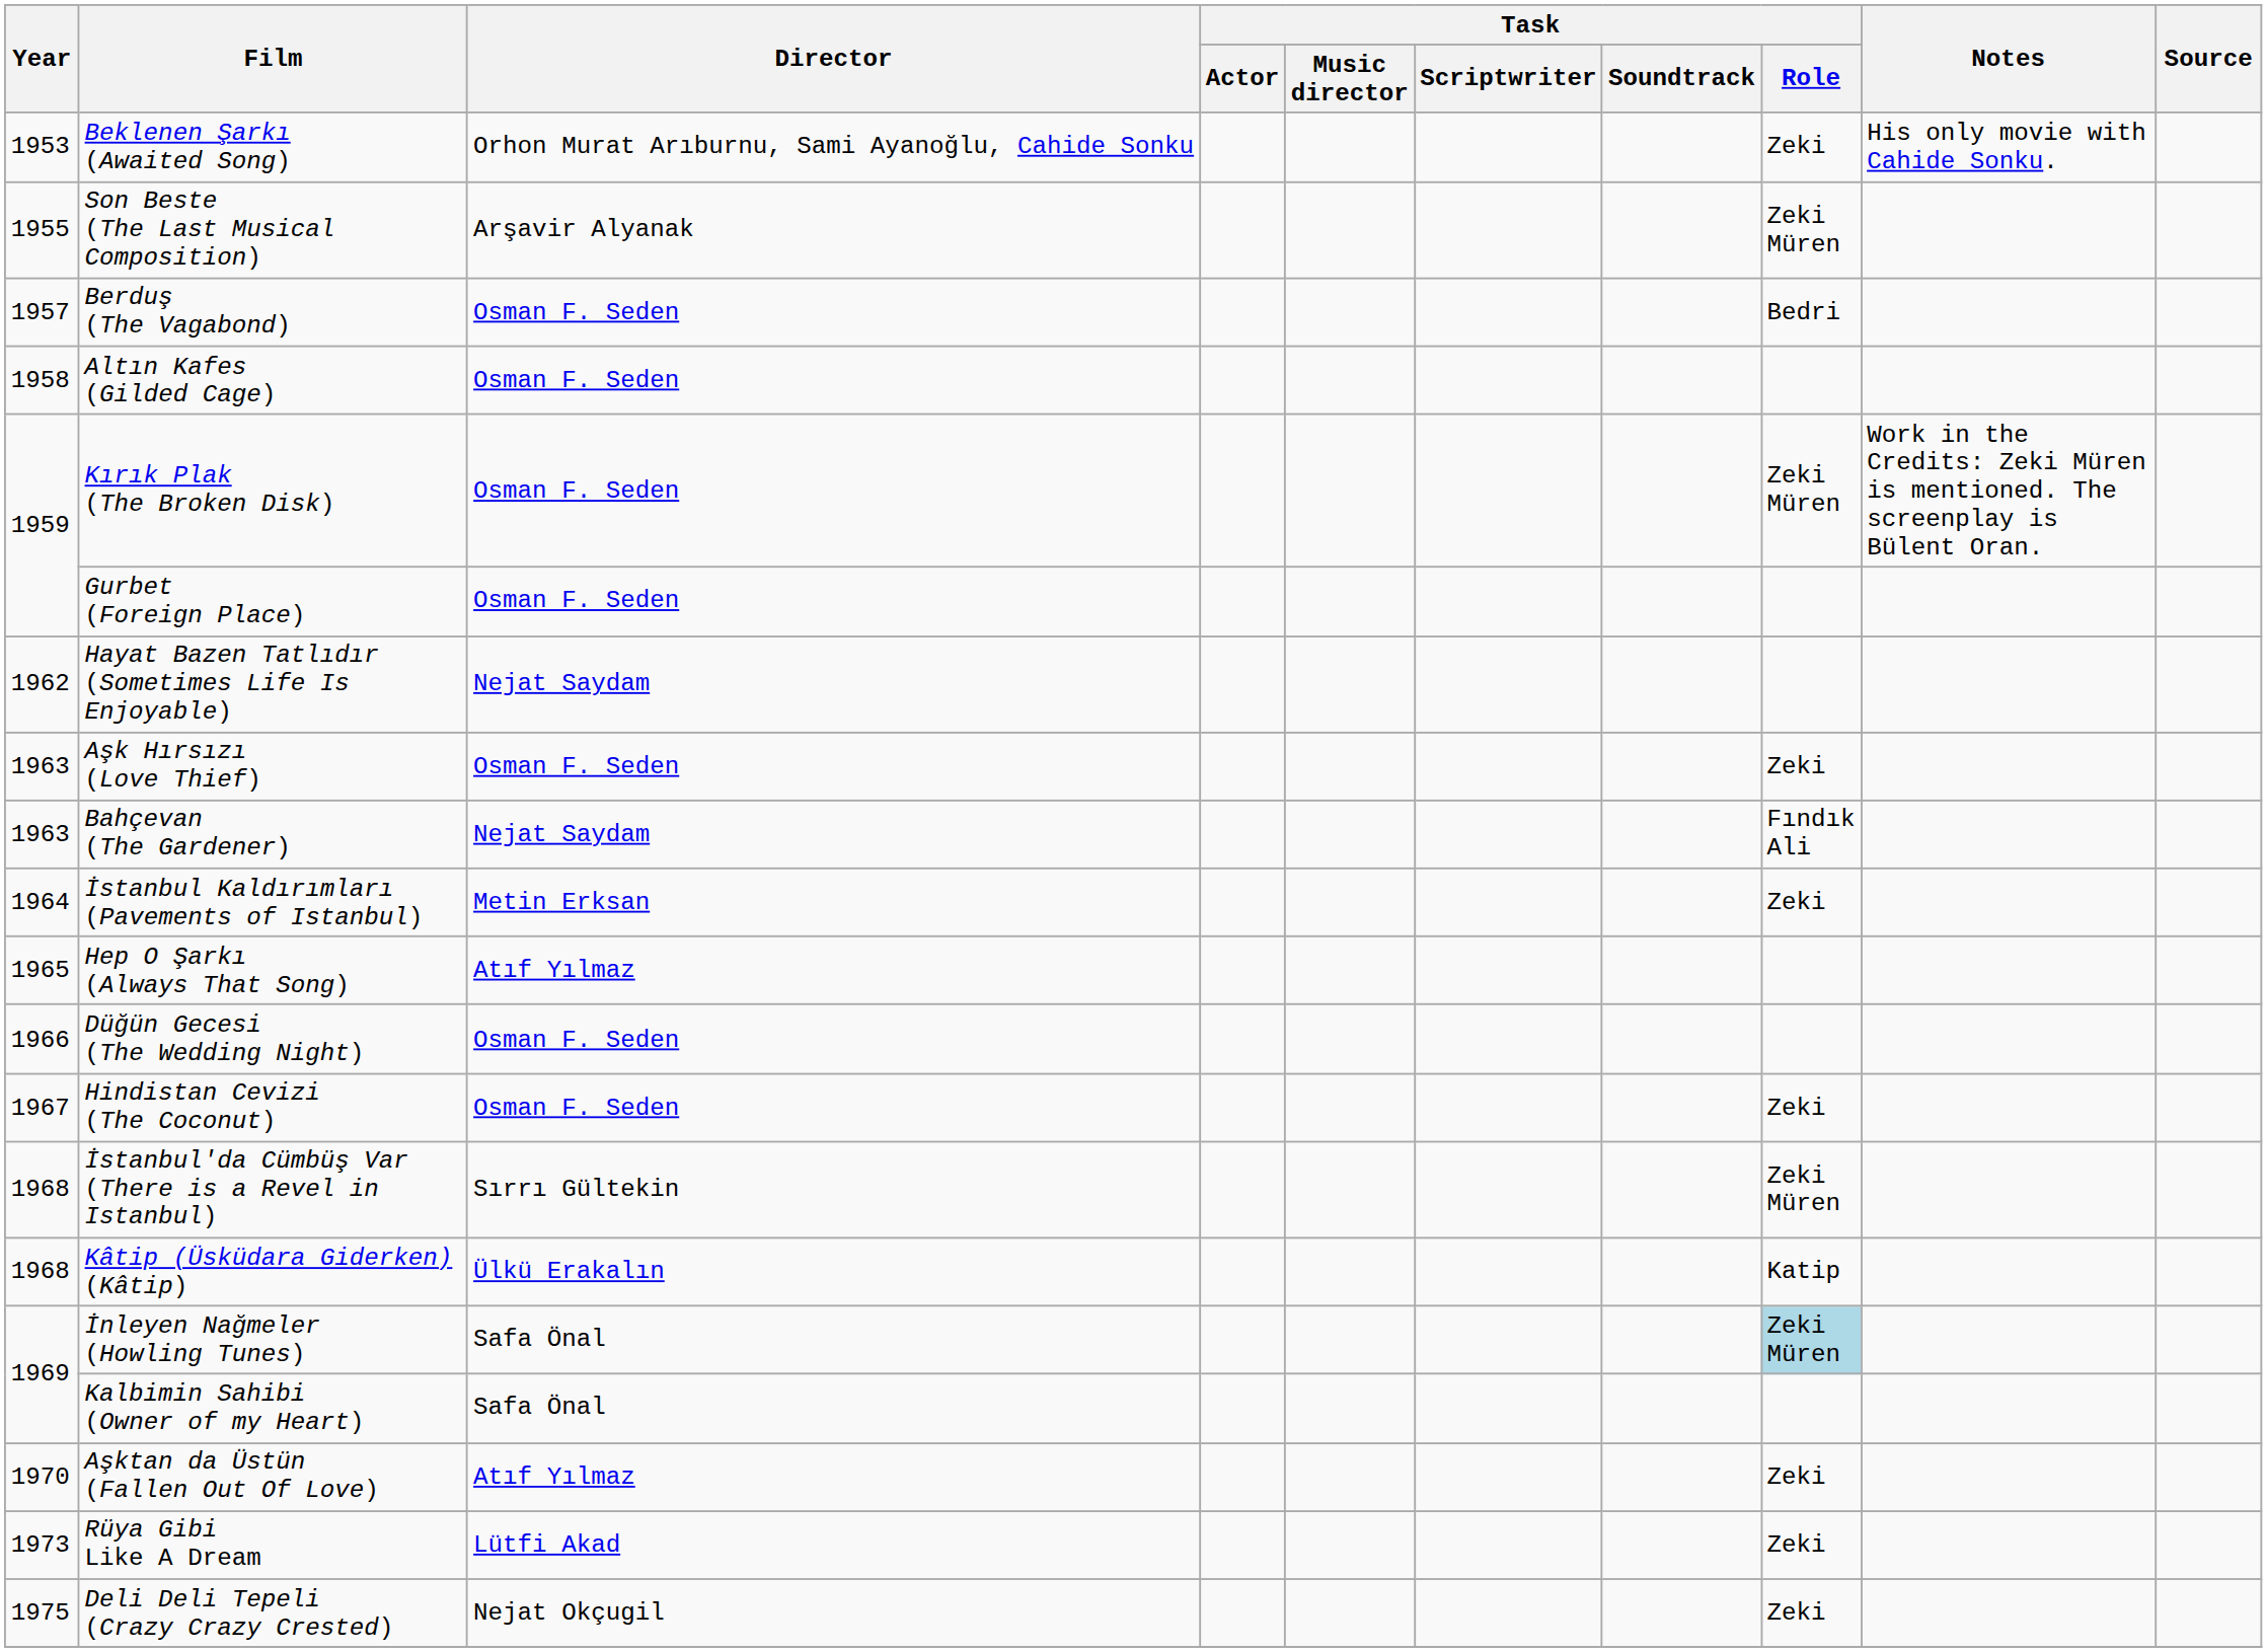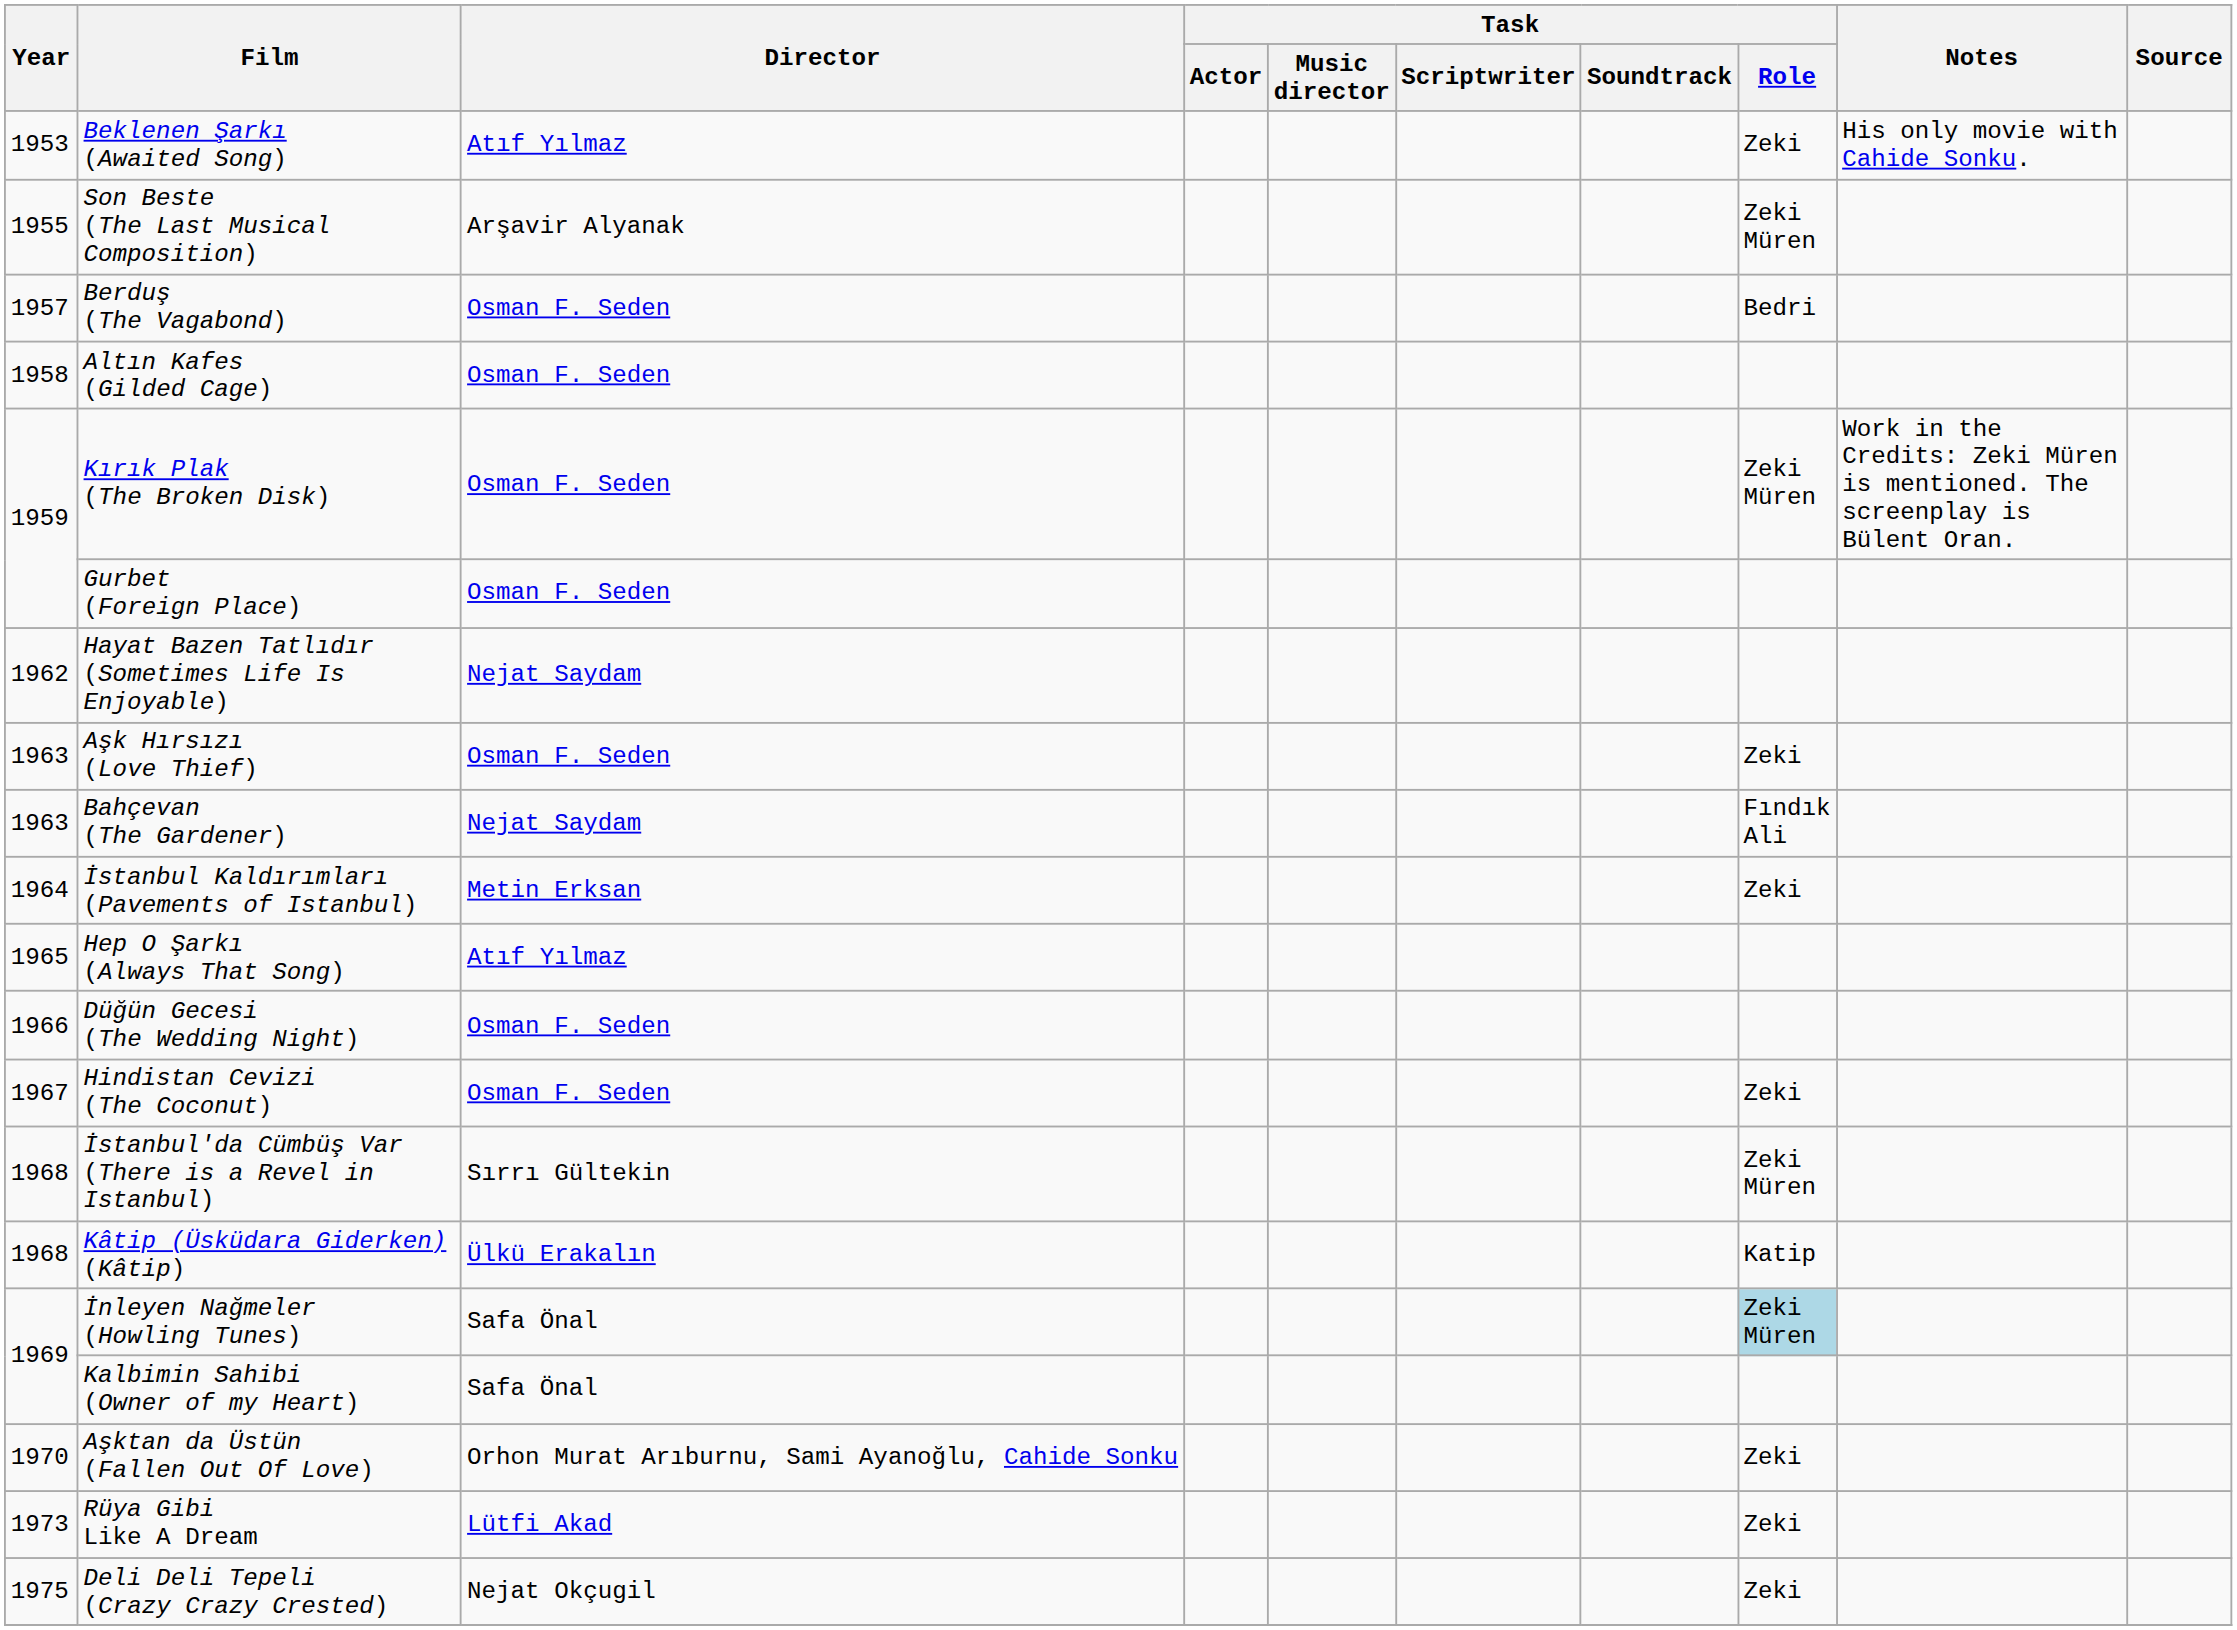 <table class="wikitable">
 <tr>
 <th rowspan="2" width="33">Year</th>
 <th rowspan="2" width="200">Film</th>
 <th rowspan="2">Director</th>
 <th colspan="5">Task</th>
 <th rowspan="2" width="150">Notes</th>
 <th rowspan="2" width="50">Source</th>
 </tr>
 <tr>
 <th width=5>Actor</th>
 <th width=5>Music director</th>
 <th width=5>Scriptwriter</th>
 <th width=5>Soundtrack</th>
 <th width=5><a href='#'>Role</a></th>
 </tr>
 <tr>
 <td>1953</td>
 <td><em><a href='#'>Beklenen Şarkı</a></em> <br>(<em>Awaited Song</em>)</td>
-<td>Orhon Murat Arıburnu, Sami Ayanoğlu, <a href='#'>Cahide Sonku</a></td>
+<td><a href='#'>Atıf Yılmaz</a></td>
 <td></td>
 <td></td>
 <td></td>
 <td></td>
 <td>Zeki</td>
 <td>His only movie with <a href='#'>Cahide Sonku</a>.</td>
 <td></td>
 </tr>
 <tr>
 <td>1955</td>
 <td><em>Son Beste</em> <br>(<em>The Last Musical Composition</em>)</td>
 <td>Arşavir Alyanak</td>
 <td></td>
 <td></td>
 <td></td>
 <td></td>
 <td>Zeki Müren</td>
 <td></td>
 <td></td>
 </tr>
 <tr>
 <td>1957</td>
 <td><em>Berduş</em><br> (<em>The Vagabond</em>)</td>
 <td><a href='#'>Osman F. Seden</a></td>
 <td></td>
 <td></td>
 <td></td>
 <td></td>
 <td>Bedri</td>
 <td></td>
 <td></td>
 </tr>
 <tr>
 <td>1958</td>
 <td><em>Altın Kafes</em><br>(<em>Gilded Cage</em>)</td>
 <td><a href='#'>Osman F. Seden</a></td>
 <td></td>
 <td></td>
 <td></td>
 <td></td>
 <td></td>
 <td></td>
 <td></td>
 </tr>
 <tr>
 <td rowspan="2">1959</td>
 <td><em><a href='#'>Kırık Plak</a></em><br>(<em>The Broken Disk</em>)</td>
 <td><a href='#'>Osman F. Seden</a></td>
 <td></td>
 <td></td>
 <td></td>
 <td></td>
 <td>Zeki Müren</td>
 <td>Work in the Credits: Zeki Müren is mentioned. The screenplay is Bülent Oran.</td>
 <td></td>
 </tr>
 <tr>
 <td><em>Gurbet</em><br> (<em>Foreign Place</em>)</td>
 <td><a href='#'>Osman F. Seden</a></td>
 <td></td>
 <td></td>
 <td></td>
 <td></td>
 <td></td>
 <td></td>
 <td></td>
 </tr>
 <tr>
 <td>1962</td>
 <td><em>Hayat Bazen Tatlıdır</em><br> (<em>Sometimes Life Is Enjoyable</em>)</td>
 <td><a href='#'>Nejat Saydam</a></td>
 <td></td>
 <td></td>
 <td></td>
 <td></td>
 <td></td>
 <td></td>
 <td></td>
 </tr>
 <tr>
 <td>1963</td>
 <td><em>Aşk Hırsızı</em><br> (<em>Love Thief</em>)</td>
 <td><a href='#'>Osman F. Seden</a></td>
 <td></td>
 <td></td>
 <td></td>
 <td></td>
 <td>Zeki</td>
 <td></td>
 <td></td>
 </tr>
 <tr>
 <td>1963</td>
 <td><em>Bahçevan</em><br> (<em>The Gardener</em>)</td>
 <td><a href='#'>Nejat Saydam</a></td>
 <td></td>
 <td></td>
 <td></td>
 <td></td>
 <td>Fındık Ali</td>
 <td></td>
 <td></td>
 </tr>
 <tr>
 <td>1964</td>
 <td><em>İstanbul Kaldırımları</em><br>(<em>Pavements of Istanbul</em>)</td>
 <td><a href='#'>Metin Erksan</a></td>
 <td></td>
 <td></td>
 <td></td>
 <td></td>
 <td>Zeki</td>
 <td></td>
 <td></td>
 </tr>
 <tr>
 <td>1965</td>
 <td><em>Hep O Şarkı</em><br> (<em>Always That Song</em>)</td>
 <td><a href='#'>Atıf Yılmaz</a></td>
 <td></td>
 <td></td>
 <td></td>
 <td></td>
 <td></td>
 <td></td>
 <td></td>
 </tr>
 <tr>
 <td>1966</td>
 <td><em>Düğün Gecesi</em><br> (<em>The Wedding Night</em>)</td>
 <td><a href='#'>Osman F. Seden</a></td>
 <td></td>
 <td></td>
 <td></td>
 <td></td>
 <td></td>
 <td></td>
 <td></td>
 </tr>
 <tr>
 <td>1967</td>
 <td><em>Hindistan Cevizi</em><br> (<em>The Coconut</em>)</td>
 <td><a href='#'>Osman F. Seden</a></td>
 <td></td>
 <td></td>
 <td></td>
 <td></td>
 <td>Zeki</td>
 <td></td>
 <td></td>
 </tr>
 <tr>
 <td>1968</td>
 <td><em>İstanbul'da Cümbüş Var</em><br>(<em>There is a Revel in Istanbul</em>)</td>
 <td>Sırrı Gültekin</td>
 <td></td>
 <td></td>
 <td></td>
 <td></td>
 <td>Zeki Müren</td>
 <td></td>
 <td></td>
 </tr>
 <tr>
 <td>1968</td>
 <td><em><a href='#'>Kâtip (Üsküdara Giderken)</a></em><br> (<em>Kâtip</em>)</td>
 <td><a href='#'>Ülkü Erakalın</a></td>
 <td></td>
 <td></td>
 <td></td>
 <td></td>
 <td>Katip</td>
 <td></td>
 <td></td>
 </tr>
 <tr>
 <td rowspan="2">1969</td>
 <td><em>İnleyen Nağmeler</em><br> (<em>Howling Tunes</em>)</td>
 <td>Safa Önal</td>
 <td></td>
 <td></td>
 <td></td>
 <td></td>
 <td style="background: lightblue;">Zeki Müren</td>
 <td></td>
 <td></td>
 </tr>
 <tr>
 <td><em>Kalbimin Sahibi</em><br>(<em>Owner of my Heart</em>)</td>
 <td>Safa Önal</td>
 <td></td>
 <td></td>
 <td></td>
 <td></td>
 <td></td>
 <td></td>
 <td></td>
 </tr>
 <tr>
 <td>1970</td>
 <td><em>Aşktan da Üstün</em><br> (<em>Fallen Out Of Love</em>)</td>
-<td><a href='#'>Atıf Yılmaz</a></td>
+<td>Orhon Murat Arıburnu, Sami Ayanoğlu, <a href='#'>Cahide Sonku</a></td>
 <td></td>
 <td></td>
 <td></td>
 <td></td>
 <td>Zeki</td>
 <td></td>
 <td></td>
 </tr>
 <tr>
 <td>1973</td>
 <td><em>Rüya Gibi</em><br> Like A Dream</td>
 <td><a href='#'>Lütfi Akad</a></td>
 <td></td>
 <td></td>
 <td></td>
 <td></td>
 <td>Zeki</td>
 <td></td>
 <td></td>
 </tr>
 <tr>
 <td>1975</td>
 <td><em>Deli Deli Tepeli</em><br>(<em>Crazy Crazy Crested</em>)</td>
 <td>Nejat Okçugil</td>
 <td></td>
 <td></td>
 <td></td>
 <td></td>
 <td>Zeki</td>
 <td></td>
 <td></td>
 </tr>
 <tr>
 </tr>
 </table>
